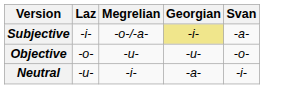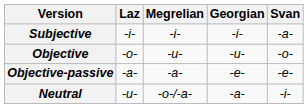 <table class="wikitable" style="text-align:center;">
 <tr>
 <th><strong>Version</strong></th>
 <th><strong>Laz</strong></th>
 <th><strong>Megrelian</strong></th>
 <th><strong>Georgian</strong></th>
 <th><strong>Svan</strong></th>
 </tr>
 <tr>
 <th><em>Subjective</em></th>
 <td><em>-i-</em></td>
-<td><em>-o-/-a-</em></td>
-<td style="background: khaki;"><em>-i-</em></td>
+<td><em>-i-</em></td>
+<td><em>-i-</em></td>
 <td><em>-a-</em></td>
 </tr>
 <tr>
 <th><em>Objective</em></th>
 <td><em>-o-</em></td>
 <td><em>-u-</em></td>
 <td><em>-u-</em></td>
 <td><em>-o-</em></td>
 </tr>
 <tr>
+<th><em>Objective-passive</em></th>
+<td><em>-a-</em></td>
+<td><em>-a-</em></td>
+<td><em>-e-</em></td>
+<td><em>-e-</em></td>
+</tr>
+<tr>
 <th><em>Neutral</em></th>
 <td><em>-u-</em></td>
-<td><em>-i-</em></td>
+<td><em>-o-/-a-</em></td>
 <td><em>-a-</em></td>
 <td><em>-i-</em></td>
 </tr>
 </table>
